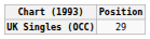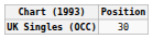 <table class="wikitable plainrowheaders" style="text-align:center">
 <tr>
 <th>Chart (1993)</th>
 <th>Position</th>
 </tr>
 <tr>
 <th scope="row">UK Singles (OCC)</th>
-<td>29</td>
+<td>30</td>
 </tr>
 </table>
